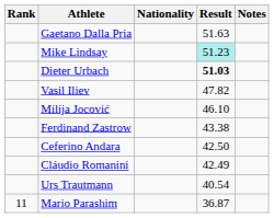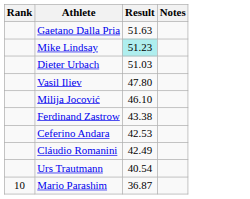 <table class="wikitable sortable" style="text-align:center">
 <tr>
 <th>Rank</th>
 <th>Athlete</th>
-<th>Nationality</th>
 <th>Result</th>
 <th>Notes</th>
 </tr>
 <tr>
 <td></td>
 <td align=left><a href='#'>Gaetano Dalla Pria</a></td>
-<td align=left></td>
 <td>51.63</td>
 <td></td>
 </tr>
 <tr>
 <td></td>
 <td align=left><a href='#'>Mike Lindsay</a></td>
-<td align=left></td>
 <td style="background: paleturquoise;">51.23</td>
 <td></td>
 </tr>
 <tr>
 <td></td>
 <td align=left><a href='#'>Dieter Urbach</a></td>
-<td align=left></td>
-<td><strong>51.03</strong></td>
+<td>51.03</td>
 <td></td>
 </tr>
 <tr>
 <td></td>
 <td align=left><a href='#'>Vasil Iliev</a></td>
-<td align=left></td>
-<td>47.82</td>
+<td>47.80</td>
 <td></td>
 </tr>
 <tr>
 <td></td>
 <td align=left><a href='#'>Milija Jocović</a></td>
-<td align=left></td>
 <td>46.10</td>
 <td></td>
 </tr>
 <tr>
 <td></td>
 <td align=left><a href='#'>Ferdinand Zastrow</a></td>
-<td align=left></td>
 <td>43.38</td>
 <td></td>
 </tr>
 <tr>
 <td></td>
 <td align=left><a href='#'>Ceferino Andara</a></td>
-<td align=left></td>
-<td>42.50</td>
+<td>42.53</td>
 <td></td>
 </tr>
 <tr>
 <td></td>
 <td align=left><a href='#'>Cláudio Romanini</a></td>
-<td align=left></td>
 <td>42.49</td>
 <td></td>
 </tr>
 <tr>
 <td></td>
 <td align=left><a href='#'>Urs Trautmann</a></td>
-<td align=left></td>
 <td>40.54</td>
 <td></td>
 </tr>
 <tr>
-<td>11</td>
+<td>10</td>
 <td align=left><a href='#'>Mario Parashim</a></td>
-<td align=left></td>
 <td>36.87</td>
 <td></td>
 </tr>
 </table>
